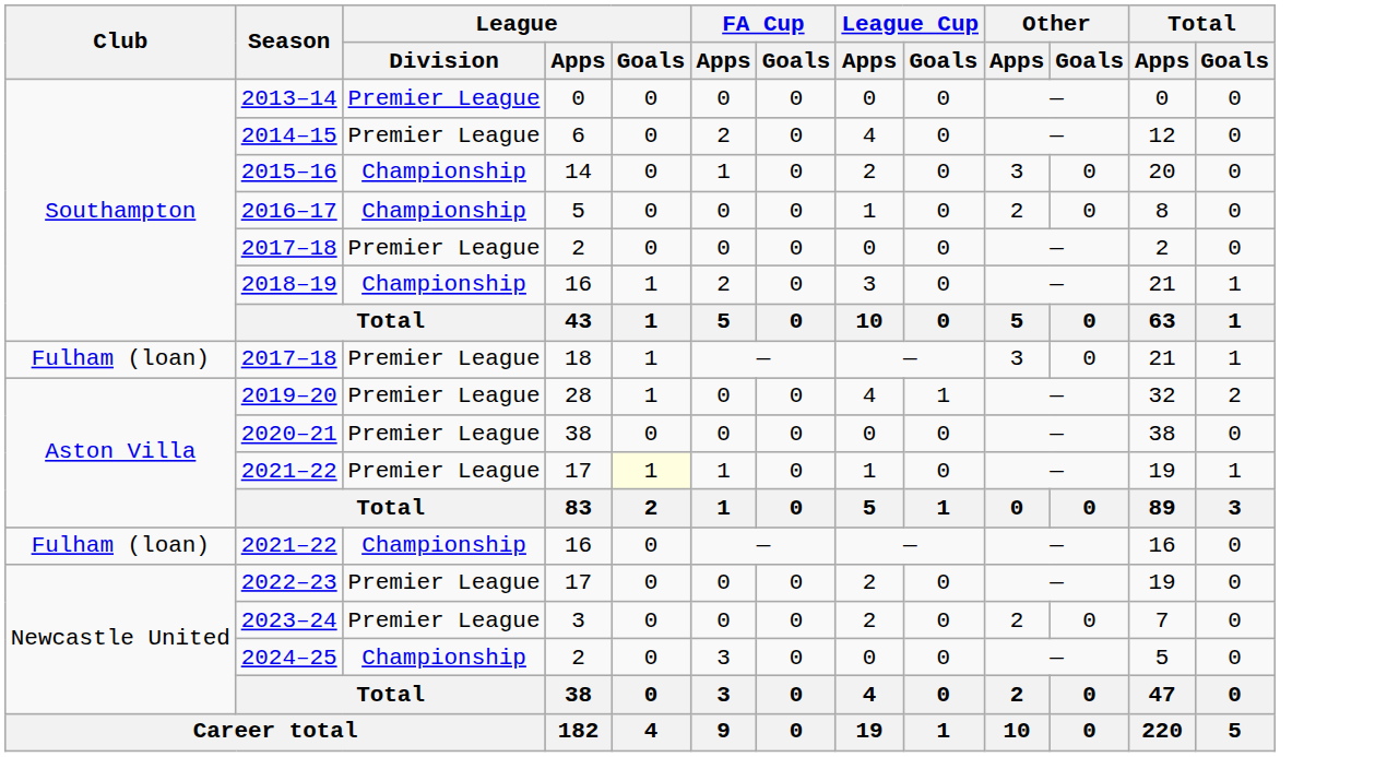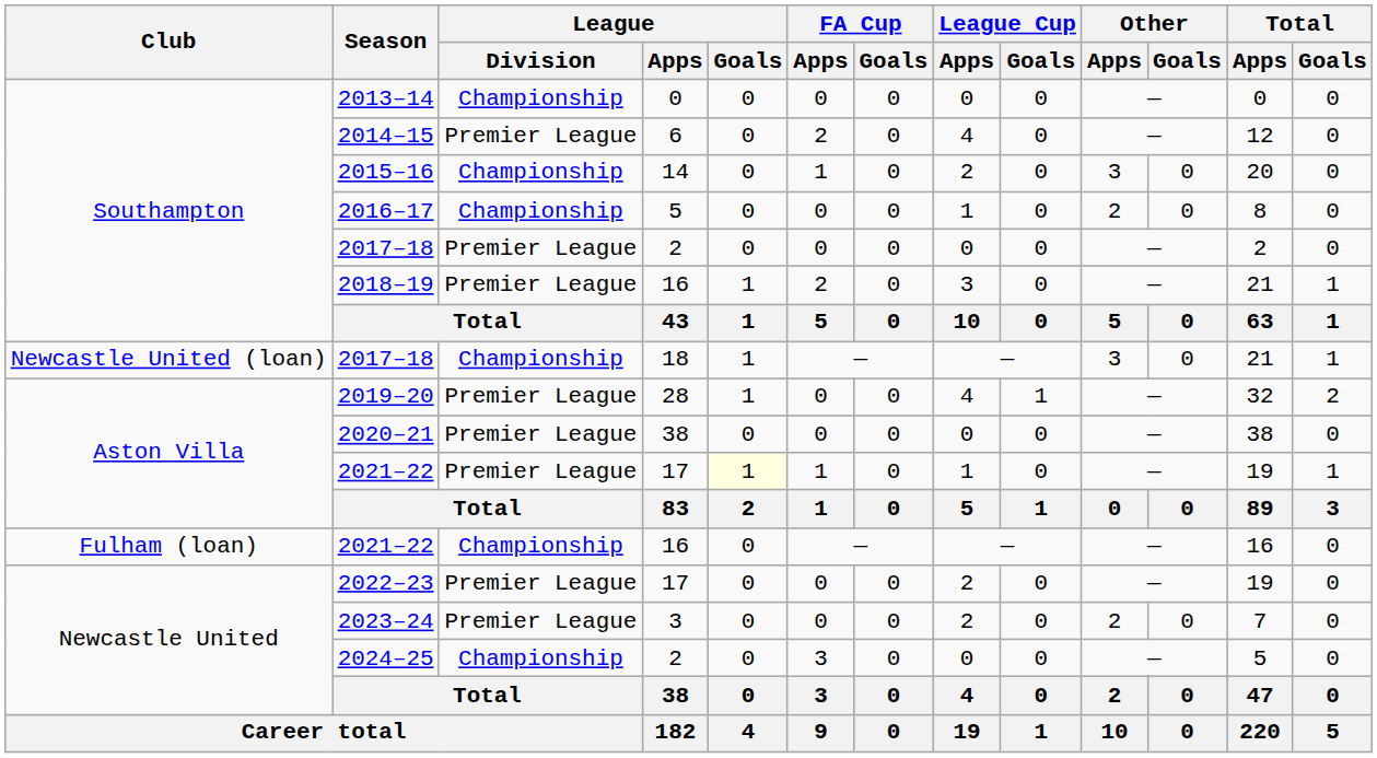 <table class=wikitable style="text-align: center">
 <tr>
 <th rowspan=2>Club</th>
 <th rowspan=2>Season</th>
 <th colspan=3>League</th>
 <th colspan=2><a href='#'>FA Cup</a></th>
 <th colspan=2><a href='#'>League Cup</a></th>
 <th colspan=2>Other</th>
 <th colspan=2>Total</th>
 </tr>
 <tr>
 <th>Division</th>
 <th>Apps</th>
 <th>Goals</th>
 <th>Apps</th>
 <th>Goals</th>
 <th>Apps</th>
 <th>Goals</th>
 <th>Apps</th>
 <th>Goals</th>
 <th>Apps</th>
 <th>Goals</th>
 </tr>
 <tr>
 <td rowspan=7><a href='#'>Southampton</a></td>
 <td><a href='#'>2013–14</a></td>
-<td><a href='#'>Premier League</a></td>
+<td><a href='#'>Championship</a></td>
 <td>0</td>
 <td>0</td>
 <td>0</td>
 <td>0</td>
 <td>0</td>
 <td>0</td>
 <td colspan=2>—</td>
 <td>0</td>
 <td>0</td>
 </tr>
 <tr>
 <td><a href='#'>2014–15</a></td>
 <td>Premier League</td>
 <td>6</td>
 <td>0</td>
 <td>2</td>
 <td>0</td>
 <td>4</td>
 <td>0</td>
 <td colspan=2>—</td>
 <td>12</td>
 <td>0</td>
 </tr>
 <tr>
 <td><a href='#'>2015–16</a></td>
 <td><a href='#'>Championship</a></td>
 <td>14</td>
 <td>0</td>
 <td>1</td>
 <td>0</td>
 <td>2</td>
 <td>0</td>
 <td>3</td>
 <td>0</td>
 <td>20</td>
 <td>0</td>
 </tr>
 <tr>
 <td><a href='#'>2016–17</a></td>
 <td><a href='#'>Championship</a></td>
 <td>5</td>
 <td>0</td>
 <td>0</td>
 <td>0</td>
 <td>1</td>
 <td>0</td>
 <td>2</td>
 <td>0</td>
 <td>8</td>
 <td>0</td>
 </tr>
 <tr>
 <td><a href='#'>2017–18</a></td>
 <td>Premier League</td>
 <td>2</td>
 <td>0</td>
 <td>0</td>
 <td>0</td>
 <td>0</td>
 <td>0</td>
 <td colspan=2>—</td>
 <td>2</td>
 <td>0</td>
 </tr>
 <tr>
 <td><a href='#'>2018–19</a></td>
-<td><a href='#'>Championship</a></td>
+<td>Premier League</td>
 <td>16</td>
 <td>1</td>
 <td>2</td>
 <td>0</td>
 <td>3</td>
 <td>0</td>
 <td colspan=2>—</td>
 <td>21</td>
 <td>1</td>
 </tr>
 <tr>
 <th colspan=2>Total</th>
 <th>43</th>
 <th>1</th>
 <th>5</th>
 <th>0</th>
 <th>10</th>
 <th>0</th>
 <th>5</th>
 <th>0</th>
 <th>63</th>
 <th>1</th>
 </tr>
 <tr>
-<td><a href='#'>Fulham</a> (loan)</td>
+<td><a href='#'>Newcastle United</a> (loan)</td>
 <td><a href='#'>2017–18</a></td>
-<td>Premier League</td>
+<td><a href='#'>Championship</a></td>
 <td>18</td>
 <td>1</td>
 <td colspan=2>—</td>
 <td colspan=2>—</td>
 <td>3</td>
 <td>0</td>
 <td>21</td>
 <td>1</td>
 </tr>
 <tr>
 <td rowspan=4><a href='#'>Aston Villa</a></td>
 <td><a href='#'>2019–20</a></td>
 <td>Premier League</td>
 <td>28</td>
 <td>1</td>
 <td>0</td>
 <td>0</td>
 <td>4</td>
 <td>1</td>
 <td colspan=2>—</td>
 <td>32</td>
 <td>2</td>
 </tr>
 <tr>
 <td><a href='#'>2020–21</a></td>
 <td>Premier League</td>
 <td>38</td>
 <td>0</td>
 <td>0</td>
 <td>0</td>
 <td>0</td>
 <td>0</td>
 <td colspan=2>—</td>
 <td>38</td>
 <td>0</td>
 </tr>
 <tr>
 <td><a href='#'>2021–22</a></td>
 <td>Premier League</td>
 <td>17</td>
 <td style="background: lightyellow;">1</td>
 <td>1</td>
 <td>0</td>
 <td>1</td>
 <td>0</td>
 <td colspan=2>—</td>
 <td>19</td>
 <td>1</td>
 </tr>
 <tr>
 <th colspan=2>Total</th>
 <th>83</th>
 <th>2</th>
 <th>1</th>
 <th>0</th>
 <th>5</th>
 <th>1</th>
 <th>0</th>
 <th>0</th>
 <th>89</th>
 <th>3</th>
 </tr>
 <tr>
 <td><a href='#'>Fulham</a> (loan)</td>
 <td><a href='#'>2021–22</a></td>
 <td><a href='#'>Championship</a></td>
 <td>16</td>
 <td>0</td>
 <td colspan=2>—</td>
 <td colspan=2>—</td>
 <td colspan=2>—</td>
 <td>16</td>
 <td>0</td>
 </tr>
 <tr>
 <td rowspan=4>Newcastle United</td>
 <td><a href='#'>2022–23</a></td>
 <td>Premier League</td>
 <td>17</td>
 <td>0</td>
 <td>0</td>
 <td>0</td>
 <td>2</td>
 <td>0</td>
 <td colspan=2>—</td>
 <td>19</td>
 <td>0</td>
 </tr>
 <tr>
 <td><a href='#'>2023–24</a></td>
 <td>Premier League</td>
 <td>3</td>
 <td>0</td>
 <td>0</td>
 <td>0</td>
 <td>2</td>
 <td>0</td>
 <td>2</td>
 <td>0</td>
 <td>7</td>
 <td>0</td>
 </tr>
 <tr>
 <td><a href='#'>2024–25</a></td>
 <td><a href='#'>Championship</a></td>
 <td>2</td>
 <td>0</td>
 <td>3</td>
 <td>0</td>
 <td>0</td>
 <td>0</td>
 <td colspan=2>—</td>
 <td>5</td>
 <td>0</td>
 </tr>
 <tr>
 <th colspan=2>Total</th>
 <th>38</th>
 <th>0</th>
 <th>3</th>
 <th>0</th>
 <th>4</th>
 <th>0</th>
 <th>2</th>
 <th>0</th>
 <th>47</th>
 <th>0</th>
 </tr>
 <tr>
 <th colspan=3>Career total</th>
 <th>182</th>
 <th>4</th>
 <th>9</th>
 <th>0</th>
 <th>19</th>
 <th>1</th>
 <th>10</th>
 <th>0</th>
 <th>220</th>
 <th>5</th>
 </tr>
 </table>
